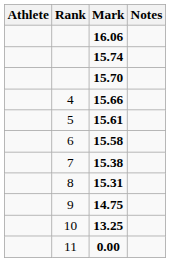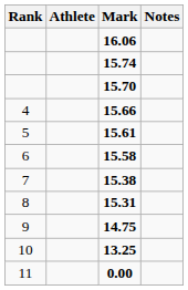 <table class="wikitable sortable"  style="text-align:center">
 <tr>
+<th>Rank</th>
 <th>Athlete</th>
-<th>Rank</th>
 <th>Mark</th>
 <th>Notes</th>
 </tr>
 <tr>
+<td></td>
 <td align="left"></td>
-<td></td>
 <td><strong>16.06</strong></td>
 <td></td>
 </tr>
 <tr>
+<td></td>
 <td align="left"></td>
-<td></td>
 <td><strong>15.74</strong></td>
 <td></td>
 </tr>
 <tr>
+<td></td>
 <td align="left"></td>
-<td></td>
 <td><strong>15.70</strong></td>
 <td></td>
 </tr>
 <tr>
+<td>4</td>
 <td align="left"></td>
-<td>4</td>
 <td><strong>15.66</strong></td>
 <td></td>
 </tr>
 <tr>
+<td>5</td>
 <td align="left"></td>
-<td>5</td>
 <td><strong>15.61</strong></td>
 <td></td>
 </tr>
 <tr>
+<td>6</td>
 <td align="left"></td>
-<td>6</td>
 <td><strong>15.58</strong></td>
 <td></td>
 </tr>
 <tr>
+<td>7</td>
 <td align="left"></td>
-<td>7</td>
 <td><strong>15.38</strong></td>
 <td></td>
 </tr>
 <tr>
+<td>8</td>
 <td align="left"></td>
-<td>8</td>
 <td><strong>15.31</strong></td>
 <td></td>
 </tr>
 <tr>
+<td>9</td>
 <td align="left"></td>
-<td>9</td>
 <td><strong>14.75</strong></td>
 <td></td>
 </tr>
 <tr>
+<td>10</td>
 <td align="left"></td>
-<td>10</td>
 <td><strong>13.25</strong></td>
 <td></td>
 </tr>
 <tr>
+<td>11</td>
 <td align="left"></td>
-<td>11</td>
 <td><strong>0.00</strong></td>
 <td></td>
 </tr>
 </table>
